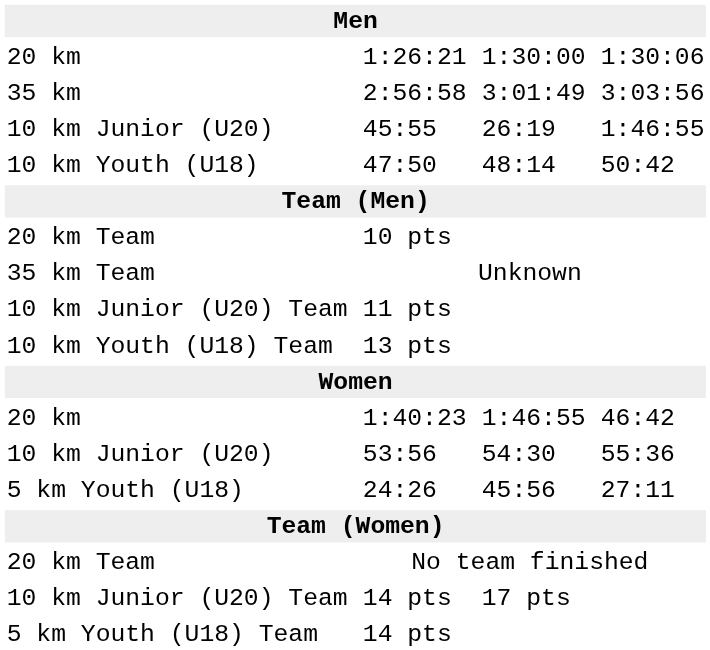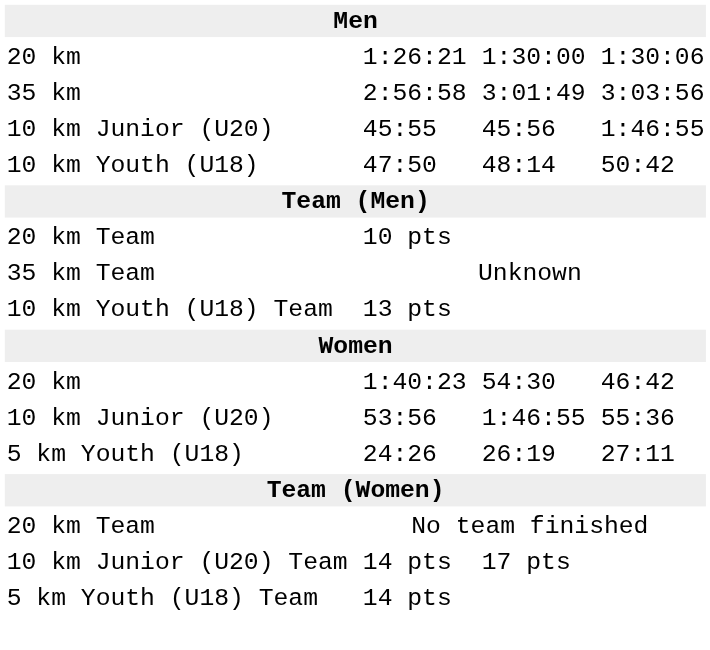 <table>
 <tr>
 <td colspan=7 bgcolor=#eeeeee style=text-align:center;><strong>Men</strong></td>
 </tr>
 <tr>
 <td>20 km</td>
 <td></td>
 <td>1:26:21</td>
 <td></td>
 <td>1:30:00</td>
 <td></td>
 <td>1:30:06</td>
 </tr>
 <tr>
 <td>35 km</td>
 <td></td>
 <td>2:56:58</td>
 <td></td>
 <td>3:01:49</td>
 <td></td>
 <td>3:03:56</td>
 </tr>
 <tr>
 <td>10 km Junior (U20)</td>
 <td></td>
 <td>45:55</td>
 <td></td>
-<td>26:19</td>
+<td>45:56</td>
 <td></td>
 <td>1:46:55</td>
 </tr>
 <tr>
 <td>10 km Youth (U18)</td>
 <td></td>
 <td>47:50</td>
 <td></td>
 <td>48:14</td>
 <td></td>
 <td>50:42</td>
 </tr>
 <tr>
 <td colspan=7 bgcolor=#eeeeee style=text-align:center;><strong>Team (Men)</strong></td>
 </tr>
 <tr>
 <td>20 km Team</td>
 <td></td>
 <td>10 pts</td>
 <td></td>
 <td></td>
 <td></td>
 <td></td>
 </tr>
 <tr>
 <td>35 km Team</td>
 <td align=center colspan=6>Unknown</td>
 </tr>
 <tr>
-<td>10 km Junior (U20) Team</td>
-<td></td>
-<td>11 pts</td>
-<td></td>
-<td></td>
-<td></td>
-<td></td>
-</tr>
-<tr>
 <td>10 km Youth (U18) Team</td>
 <td></td>
 <td>13 pts</td>
 <td></td>
 <td></td>
 <td></td>
 <td></td>
 </tr>
 <tr>
 <td colspan=7 bgcolor=#eeeeee style=text-align:center;><strong>Women</strong></td>
 </tr>
 <tr>
 <td>20 km</td>
 <td></td>
 <td>1:40:23</td>
 <td></td>
-<td>1:46:55</td>
+<td>54:30</td>
 <td></td>
 <td>46:42</td>
 </tr>
 <tr>
 <td>10 km Junior (U20)</td>
 <td></td>
 <td>53:56</td>
 <td></td>
-<td>54:30</td>
+<td>1:46:55</td>
 <td></td>
 <td>55:36</td>
 </tr>
 <tr>
 <td>5 km Youth (U18)</td>
 <td></td>
 <td>24:26</td>
 <td></td>
-<td>45:56</td>
+<td>26:19</td>
 <td></td>
 <td>27:11</td>
 </tr>
 <tr>
 <td colspan=7 bgcolor=#eeeeee style=text-align:center;><strong>Team (Women)</strong></td>
 </tr>
 <tr>
 <td>20 km Team</td>
 <td align=center colspan=6>No team finished</td>
 </tr>
 <tr>
 <td>10 km Junior (U20) Team</td>
 <td></td>
 <td>14 pts</td>
 <td></td>
 <td>17 pts</td>
 <td></td>
 <td></td>
 </tr>
 <tr>
 <td>5 km Youth (U18) Team</td>
 <td></td>
 <td>14 pts</td>
 <td></td>
 <td></td>
 <td></td>
 <td></td>
 </tr>
 </table>
